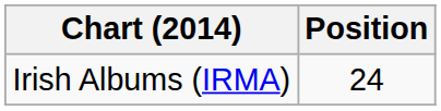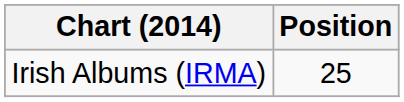 <table class="wikitable sortable">
 <tr>
 <th align="left">Chart (2014)</th>
 <th align="left">Position</th>
 </tr>
 <tr>
 <td align="left">Irish Albums (<a href='#'>IRMA</a>)</td>
-<td align="center">24</td>
+<td align="center">25</td>
 </tr>
 </table>
